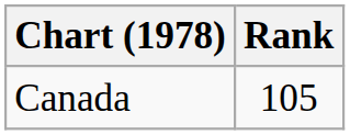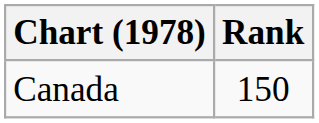 <table class="wikitable">
 <tr>
 <th align="left">Chart (1978)</th>
 <th style="text-align:center;">Rank</th>
 </tr>
 <tr>
 <td>Canada</td>
-<td style="text-align:center;">105</td>
+<td style="text-align:center;">150</td>
 </tr>
 </table>
